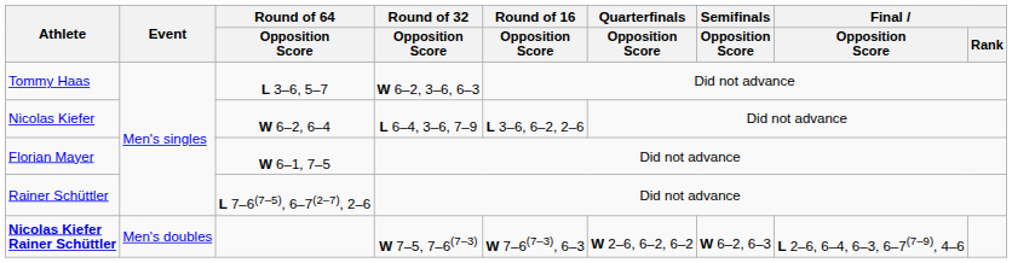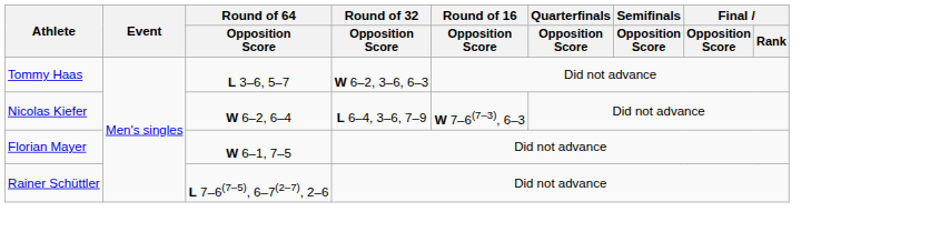 <table class=wikitable style="font-size:90%">
 <tr>
 <th rowspan="2">Athlete</th>
 <th rowspan="2">Event</th>
 <th>Round of 64</th>
 <th>Round of 32</th>
 <th>Round of 16</th>
 <th>Quarterfinals</th>
 <th>Semifinals</th>
 <th colspan=2>Final / </th>
 </tr>
 <tr style="font-size:95%">
 <th>Opposition<br>Score</th>
 <th>Opposition<br>Score</th>
 <th>Opposition<br>Score</th>
 <th>Opposition<br>Score</th>
 <th>Opposition<br>Score</th>
 <th>Opposition<br>Score</th>
 <th>Rank</th>
 </tr>
 <tr align=center>
 <td align=left><a href='#'>Tommy Haas</a></td>
 <td align=left rowspan=4><a href='#'>Men's singles</a></td>
 <td><br><strong>L</strong> 3–6, 5–7</td>
 <td><br><strong>W</strong> 6–2, 3–6, 6–3</td>
 <td colspan=5>Did not advance</td>
 </tr>
 <tr align=center>
 <td align=left><a href='#'>Nicolas Kiefer</a></td>
 <td><br><strong>W</strong> 6–2, 6–4</td>
 <td><br><strong>L</strong> 6–4, 3–6, 7–9</td>
-<td><br><strong>L</strong> 3–6, 6–2, 2–6</td>
+<td><br><strong>W</strong> 7–6<sup>(7–3)</sup>, 6–3</td>
 <td colspan=4>Did not advance</td>
 </tr>
 <tr align=center>
 <td align=left><a href='#'>Florian Mayer</a></td>
 <td><br><strong>W</strong> 6–1, 7–5</td>
 <td colspan=6>Did not advance</td>
 </tr>
 <tr align=center>
 <td align=left><a href='#'>Rainer Schüttler</a></td>
 <td><br><strong>L</strong> 7–6<sup>(7–5)</sup>, 6–7<sup>(2–7)</sup>, 2–6</td>
 <td colspan=6>Did not advance</td>
 </tr>
-<tr align=center>
-<td align=left><strong><a href='#'>Nicolas Kiefer</a><br><a href='#'>Rainer Schüttler</a></strong></td>
-<td align=left><a href='#'>Men's doubles</a></td>
-<td></td>
-<td><br><strong>W</strong> 7–5, 7–6<sup>(7–3)</sup></td>
-<td><br><strong>W</strong> 7–6<sup>(7–3)</sup>, 6–3</td>
-<td><br><strong>W</strong> 2–6, 6–2, 6–2</td>
-<td><br><strong>W</strong> 6–2, 6–3</td>
-<td><br><strong>L</strong> 2–6, 6–4, 6–3, 6–7<sup>(7–9)</sup>, 4–6</td>
-<td></td>
-</tr>
 </table>
